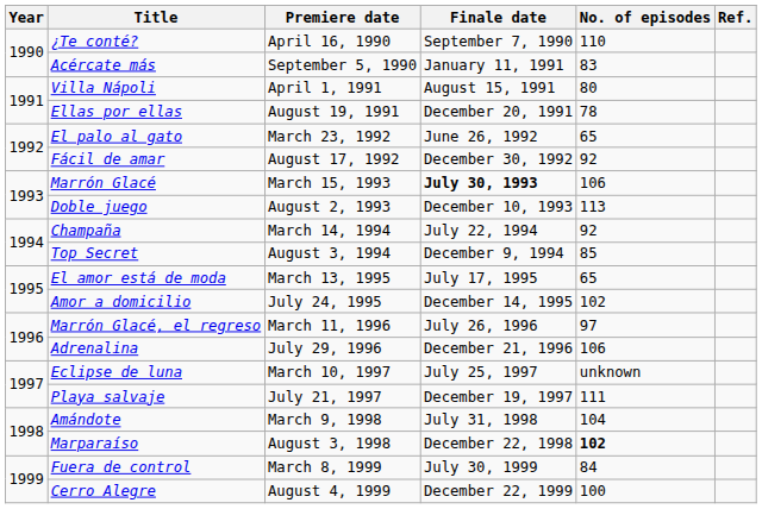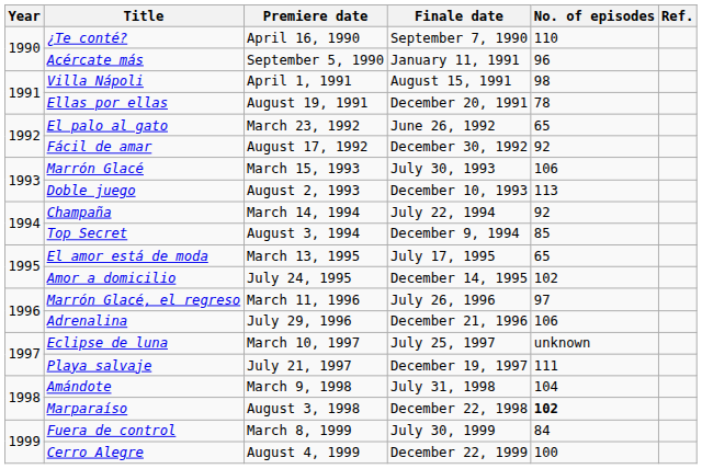 <table class="wikitable sortable">
 <tr>
 <th>Year</th>
 <th>Title</th>
 <th>Premiere date</th>
 <th>Finale date</th>
 <th>No. of episodes</th>
 <th>Ref.</th>
 </tr>
 <tr>
 <td rowspan="2">1990</td>
 <td><em><a href='#'>¿Te conté?</a></em></td>
 <td>April 16, 1990</td>
 <td>September 7, 1990</td>
 <td>110</td>
 <td></td>
 </tr>
 <tr>
 <td><em><a href='#'>Acércate más</a></em></td>
 <td>September 5, 1990</td>
 <td>January 11, 1991</td>
-<td>83</td>
+<td>96</td>
 <td></td>
 </tr>
 <tr>
 <td rowspan="2">1991</td>
 <td><em><a href='#'>Villa Nápoli</a></em></td>
 <td>April 1, 1991</td>
 <td>August 15, 1991</td>
-<td>80</td>
+<td>98</td>
 <td></td>
 </tr>
 <tr>
 <td><em><a href='#'>Ellas por ellas</a></em></td>
 <td>August 19, 1991</td>
 <td>December 20, 1991</td>
 <td>78</td>
 <td></td>
 </tr>
 <tr>
 <td rowspan="2">1992</td>
 <td><em><a href='#'>El palo al gato</a></em></td>
 <td>March 23, 1992</td>
 <td>June 26, 1992</td>
 <td>65</td>
 <td></td>
 </tr>
 <tr>
 <td><em><a href='#'>Fácil de amar</a></em></td>
 <td>August 17, 1992</td>
 <td>December 30, 1992</td>
 <td>92</td>
 <td></td>
 </tr>
 <tr>
 <td rowspan="2">1993</td>
 <td><em><a href='#'>Marrón Glacé</a></em></td>
 <td>March 15, 1993</td>
-<td><strong>July 30, 1993</strong></td>
+<td>July 30, 1993</td>
 <td>106</td>
 <td></td>
 </tr>
 <tr>
 <td><em><a href='#'>Doble juego</a></em></td>
 <td>August 2, 1993</td>
 <td>December 10, 1993</td>
 <td>113</td>
 <td></td>
 </tr>
 <tr>
 <td rowspan="2">1994</td>
 <td><em><a href='#'>Champaña</a></em></td>
 <td>March 14, 1994</td>
 <td>July 22, 1994</td>
 <td>92</td>
 <td></td>
 </tr>
 <tr>
 <td><a href='#'><em>Top Secret</em></a></td>
 <td>August 3, 1994</td>
 <td>December 9, 1994</td>
 <td>85</td>
 <td></td>
 </tr>
 <tr>
 <td rowspan="2">1995</td>
 <td><em><a href='#'>El amor está de moda</a></em></td>
 <td>March 13, 1995</td>
 <td>July 17, 1995</td>
 <td>65</td>
 <td></td>
 </tr>
 <tr>
 <td><em><a href='#'>Amor a domicilio</a></em></td>
 <td>July 24, 1995</td>
 <td>December 14, 1995</td>
 <td>102</td>
 <td></td>
 </tr>
 <tr>
 <td rowspan="2">1996</td>
 <td><em><a href='#'>Marrón Glacé, el regreso</a></em></td>
 <td>March 11, 1996</td>
 <td>July 26, 1996</td>
 <td>97</td>
 <td></td>
 </tr>
 <tr>
 <td><a href='#'><em>Adrenalina</em></a></td>
 <td>July 29, 1996</td>
 <td>December 21, 1996</td>
 <td>106</td>
 <td></td>
 </tr>
 <tr>
 <td rowspan="2">1997</td>
 <td><a href='#'><em>Eclipse de luna</em></a></td>
 <td>March 10, 1997</td>
 <td>July 25, 1997</td>
 <td>unknown</td>
 <td></td>
 </tr>
 <tr>
 <td><em><a href='#'>Playa salvaje</a></em></td>
 <td>July 21, 1997</td>
 <td>December 19, 1997</td>
 <td>111</td>
 <td></td>
 </tr>
 <tr>
 <td rowspan="2">1998</td>
 <td><a href='#'><em>Amándote</em></a></td>
 <td>March 9, 1998</td>
 <td>July 31, 1998</td>
 <td>104</td>
 <td></td>
 </tr>
 <tr>
 <td><em><a href='#'>Marparaíso</a></em></td>
 <td>August 3, 1998</td>
 <td>December 22, 1998</td>
 <td><strong>102</strong></td>
 <td></td>
 </tr>
 <tr>
 <td rowspan="2">1999</td>
 <td><em><a href='#'>Fuera de control</a></em></td>
 <td>March 8, 1999</td>
 <td>July 30, 1999</td>
 <td>84</td>
 <td></td>
 </tr>
 <tr>
 <td><em><a href='#'>Cerro Alegre</a></em></td>
 <td>August 4, 1999</td>
 <td>December 22, 1999</td>
 <td>100</td>
 <td></td>
 </tr>
 </table>
